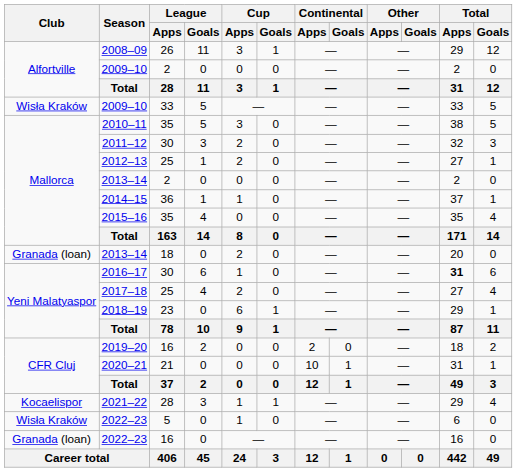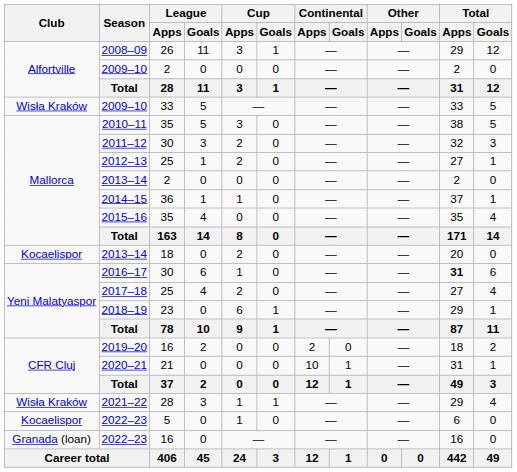 <table class="wikitable" style="text-align: center;">
 <tr>
 <th rowspan="2">Club</th>
 <th rowspan="2">Season</th>
 <th colspan="2">League</th>
 <th colspan="2">Cup</th>
 <th colspan="2">Continental</th>
 <th colspan="2">Other</th>
 <th colspan="2">Total</th>
 </tr>
 <tr>
 <th>Apps</th>
 <th>Goals</th>
 <th>Apps</th>
 <th>Goals</th>
 <th>Apps</th>
 <th>Goals</th>
 <th>Apps</th>
 <th>Goals</th>
 <th>Apps</th>
 <th>Goals</th>
 </tr>
 <tr>
 <td rowspan="3" valign="center"><a href='#'>Alfortville</a></td>
 <td><a href='#'>2008–09</a></td>
 <td>26</td>
 <td>11</td>
 <td>3</td>
 <td>1</td>
 <td colspan="2">—</td>
 <td colspan="2">—</td>
 <td>29</td>
 <td>12</td>
 </tr>
 <tr>
 <td><a href='#'>2009–10</a></td>
 <td>2</td>
 <td>0</td>
 <td>0</td>
 <td>0</td>
 <td colspan="2">—</td>
 <td colspan="2">—</td>
 <td>2</td>
 <td>0</td>
 </tr>
 <tr>
 <th>Total</th>
 <th>28</th>
 <th>11</th>
 <th>3</th>
 <th>1</th>
 <th colspan="2">—</th>
 <th colspan="2">—</th>
 <th>31</th>
 <th>12</th>
 </tr>
 <tr>
 <td><a href='#'>Wisła Kraków</a></td>
 <td><a href='#'>2009–10</a></td>
 <td>33</td>
 <td>5</td>
 <td colspan="2">—</td>
 <td colspan="2">—</td>
 <td colspan="2">—</td>
 <td>33</td>
 <td>5</td>
 </tr>
 <tr>
 <td rowspan="7" valign="center"><a href='#'>Mallorca</a></td>
 <td><a href='#'>2010–11</a></td>
 <td>35</td>
 <td>5</td>
 <td>3</td>
 <td>0</td>
 <td colspan="2">—</td>
 <td colspan="2">—</td>
 <td>38</td>
 <td>5</td>
 </tr>
 <tr>
 <td><a href='#'>2011–12</a></td>
 <td>30</td>
 <td>3</td>
 <td>2</td>
 <td>0</td>
 <td colspan="2">—</td>
 <td colspan="2">—</td>
 <td>32</td>
 <td>3</td>
 </tr>
 <tr>
 <td><a href='#'>2012–13</a></td>
 <td>25</td>
 <td>1</td>
 <td>2</td>
 <td>0</td>
 <td colspan="2">—</td>
 <td colspan="2">—</td>
 <td>27</td>
 <td>1</td>
 </tr>
 <tr>
 <td><a href='#'>2013–14</a></td>
 <td>2</td>
 <td>0</td>
 <td>0</td>
 <td>0</td>
 <td colspan="2">—</td>
 <td colspan="2">—</td>
 <td>2</td>
 <td>0</td>
 </tr>
 <tr>
 <td><a href='#'>2014–15</a></td>
 <td>36</td>
 <td>1</td>
 <td>1</td>
 <td>0</td>
 <td colspan="2">—</td>
 <td colspan="2">—</td>
 <td>37</td>
 <td>1</td>
 </tr>
 <tr>
 <td><a href='#'>2015–16</a></td>
 <td>35</td>
 <td>4</td>
 <td>0</td>
 <td>0</td>
 <td colspan="2">—</td>
 <td colspan="2">—</td>
 <td>35</td>
 <td>4</td>
 </tr>
 <tr>
 <th>Total</th>
 <th>163</th>
 <th>14</th>
 <th>8</th>
 <th>0</th>
 <th colspan="2">—</th>
 <th colspan="2">—</th>
 <th>171</th>
 <th>14</th>
 </tr>
 <tr>
-<td valign="center"><a href='#'>Granada</a> (loan)</td>
+<td><a href='#'>Kocaelispor</a></td>
 <td><a href='#'>2013–14</a></td>
 <td>18</td>
 <td>0</td>
 <td>2</td>
 <td>0</td>
 <td colspan="2">—</td>
 <td colspan="2">—</td>
 <td>20</td>
 <td>0</td>
 </tr>
 <tr>
 <td rowspan="4"><a href='#'>Yeni Malatyaspor</a></td>
 <td><a href='#'>2016–17</a></td>
 <td>30</td>
 <td>6</td>
 <td>1</td>
 <td>0</td>
 <td colspan="2">—</td>
 <td colspan="2">—</td>
 <td><strong>31</strong></td>
 <td>6</td>
 </tr>
 <tr>
 <td><a href='#'>2017–18</a></td>
 <td>25</td>
 <td>4</td>
 <td>2</td>
 <td>0</td>
 <td colspan="2">—</td>
 <td colspan="2">—</td>
 <td>27</td>
 <td>4</td>
 </tr>
 <tr>
 <td><a href='#'>2018–19</a></td>
 <td>23</td>
 <td>0</td>
 <td>6</td>
 <td>1</td>
 <td colspan="2">—</td>
 <td colspan="2">—</td>
 <td>29</td>
 <td>1</td>
 </tr>
 <tr>
 <th>Total</th>
 <th>78</th>
 <th>10</th>
 <th>9</th>
 <th>1</th>
 <th colspan="2">—</th>
 <th colspan="2">—</th>
 <th>87</th>
 <th>11</th>
 </tr>
 <tr>
 <td rowspan="3"><a href='#'>CFR Cluj</a></td>
 <td><a href='#'>2019–20</a></td>
 <td>16</td>
 <td>2</td>
 <td>0</td>
 <td>0</td>
 <td>2</td>
 <td>0</td>
 <td colspan="2">—</td>
 <td>18</td>
 <td>2</td>
 </tr>
 <tr>
 <td><a href='#'>2020–21</a></td>
 <td>21</td>
 <td>0</td>
 <td>0</td>
 <td>0</td>
 <td>10</td>
 <td>1</td>
 <td colspan="2">—</td>
 <td>31</td>
 <td>1</td>
 </tr>
 <tr>
 <th>Total</th>
 <th>37</th>
 <th>2</th>
 <th>0</th>
 <th>0</th>
 <th>12</th>
 <th>1</th>
 <th colspan="2">—</th>
 <th>49</th>
 <th>3</th>
 </tr>
 <tr>
-<td><a href='#'>Kocaelispor</a></td>
+<td><a href='#'>Wisła Kraków</a></td>
 <td><a href='#'>2021–22</a></td>
 <td>28</td>
 <td>3</td>
 <td>1</td>
 <td>1</td>
 <td colspan="2">—</td>
 <td colspan="2">—</td>
 <td>29</td>
 <td>4</td>
 </tr>
 <tr>
-<td><a href='#'>Wisła Kraków</a></td>
+<td><a href='#'>Kocaelispor</a></td>
 <td><a href='#'>2022–23</a></td>
 <td>5</td>
 <td>0</td>
 <td>1</td>
 <td>0</td>
 <td colspan="2">—</td>
 <td colspan="2">—</td>
 <td>6</td>
 <td>0</td>
 </tr>
 <tr>
 <td valign="center"><a href='#'>Granada</a> (loan)</td>
 <td><a href='#'>2022–23</a></td>
 <td>16</td>
 <td>0</td>
 <td colspan="2">—</td>
 <td colspan="2">—</td>
 <td colspan="2">—</td>
 <td>16</td>
 <td>0</td>
 </tr>
 <tr>
 <th colspan="2">Career total</th>
 <th>406</th>
 <th>45</th>
 <th>24</th>
 <th>3</th>
 <th>12</th>
 <th>1</th>
 <th>0</th>
 <th>0</th>
 <th>442</th>
 <th>49</th>
 </tr>
 </table>
